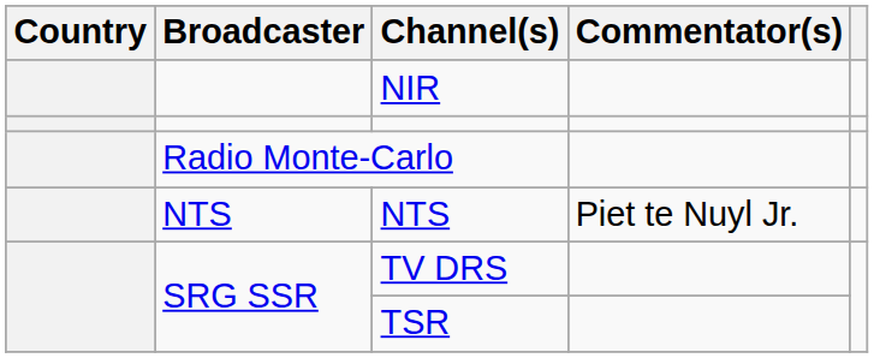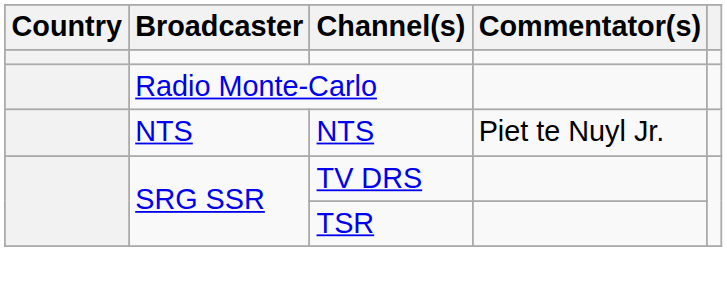 <table class="wikitable plainrowheaders">
 <tr>
 <th scope="col">Country</th>
 <th scope="col">Broadcaster</th>
 <th scope="col">Channel(s)</th>
 <th scope="col">Commentator(s)</th>
 <th scope="col"></th>
-</tr>
-<tr>
-<th scope="row"></th>
-<td></td>
-<td><a href='#'>NIR</a></td>
-<td></td>
-<td style="text-align:center"></td>
 </tr>
 <tr>
 <th scope="row"></th>
 <td></td>
 <td></td>
 <td></td>
 <td style="text-align:center"></td>
 </tr>
 <tr>
 <th scope="row"></th>
 <td colspan="2"><a href='#'>Radio Monte-Carlo</a></td>
 <td></td>
 <td style="text-align:center"></td>
 </tr>
 <tr>
 <th scope="row"></th>
 <td><a href='#'>NTS</a></td>
 <td><a href='#'>NTS</a></td>
 <td>Piet te Nuyl Jr.</td>
 <td style="text-align:center"></td>
 </tr>
 <tr>
 <th scope="rowgroup" rowspan="2"></th>
 <td rowspan="3"><a href='#'>SRG SSR</a></td>
 <td><a href='#'>TV DRS</a></td>
 <td></td>
 <td style="text-align:center" rowspan="2"></td>
 </tr>
 <tr>
 <td><a href='#'>TSR</a></td>
 <td></td>
 </tr>
 </table>
